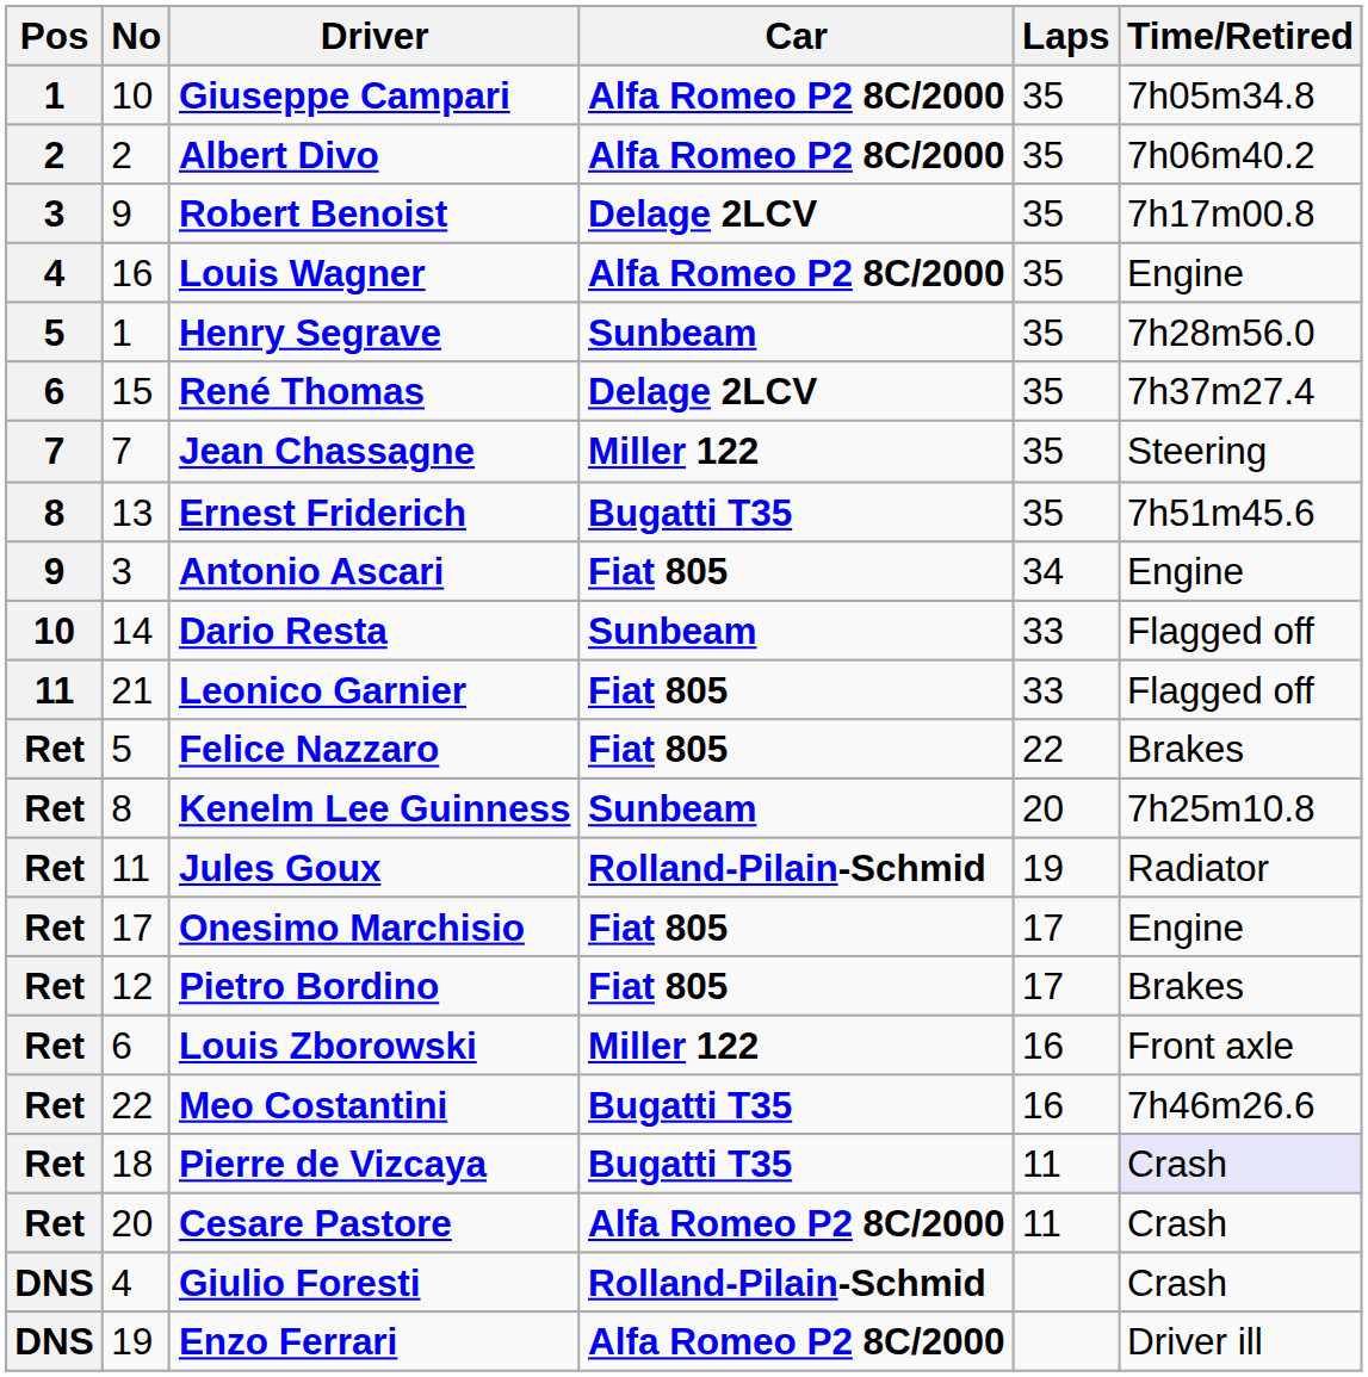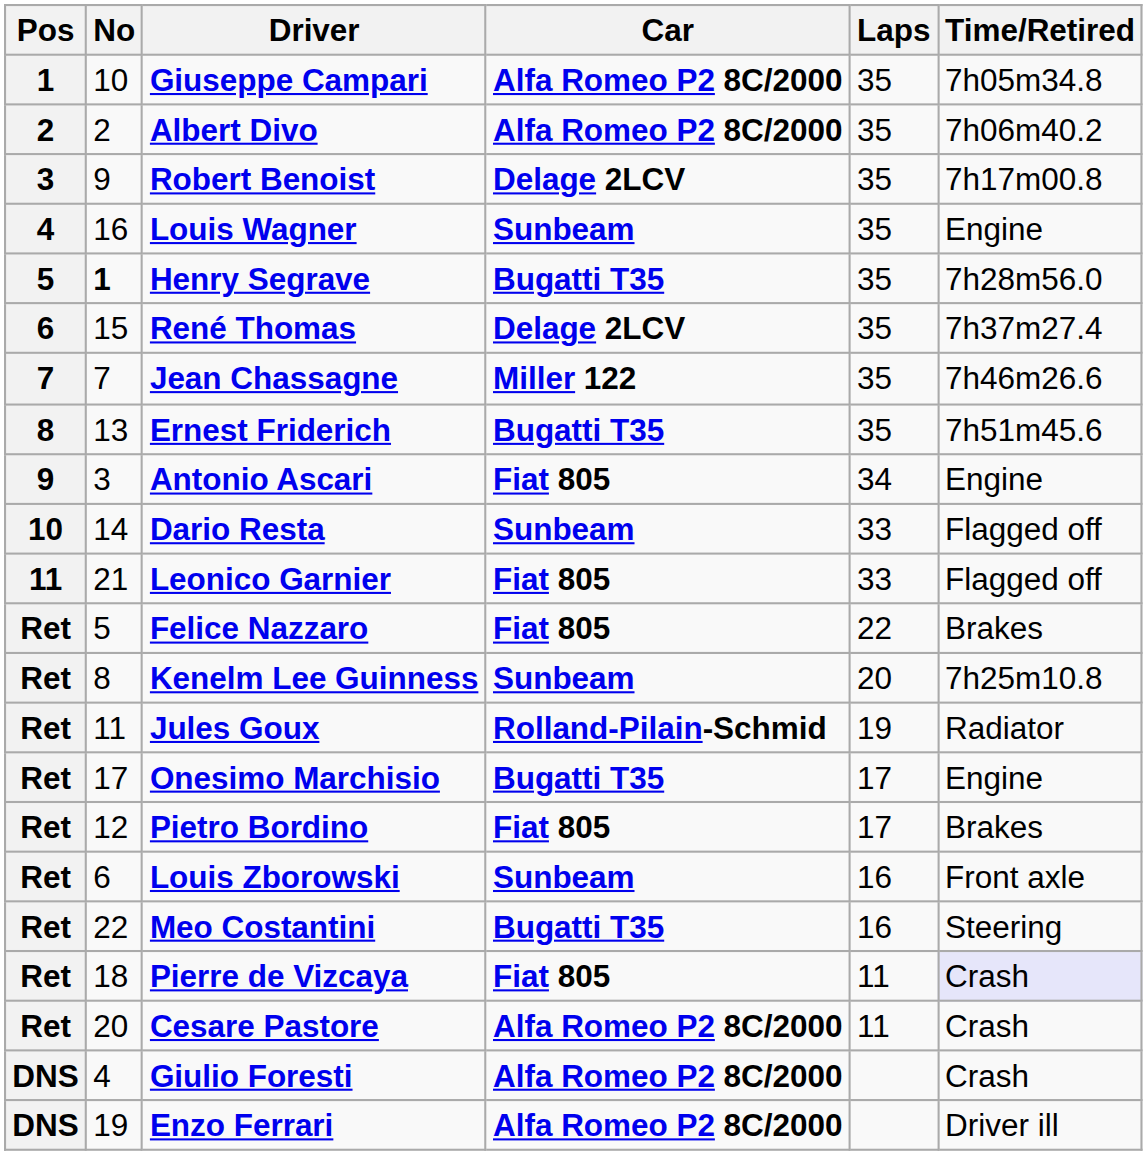 <table class="wikitable" style="font-size: 95%;">
 <tr>
 <th>Pos</th>
 <th>No</th>
 <th>Driver</th>
 <th>Car</th>
 <th>Laps</th>
 <th>Time/Retired</th>
 </tr>
 <tr>
 <th>1</th>
 <td>10</td>
 <td> <strong><a href='#'>Giuseppe Campari</a></strong></td>
 <td><strong><a href='#'>Alfa Romeo P2</a> 8C/2000</strong></td>
 <td>35</td>
 <td>7h05m34.8</td>
 </tr>
 <tr>
 <th>2</th>
 <td>2</td>
 <td> <strong><a href='#'>Albert Divo</a></strong></td>
 <td><strong><a href='#'>Alfa Romeo P2</a> 8C/2000</strong></td>
 <td>35</td>
 <td>7h06m40.2</td>
 </tr>
 <tr>
 <th>3</th>
 <td>9</td>
 <td> <strong><a href='#'>Robert Benoist</a></strong></td>
 <td><strong><a href='#'>Delage</a> 2LCV</strong></td>
 <td>35</td>
 <td>7h17m00.8</td>
 </tr>
 <tr>
 <th>4</th>
 <td>16</td>
 <td> <strong><a href='#'>Louis Wagner</a></strong></td>
-<td><strong><a href='#'>Alfa Romeo P2</a> 8C/2000</strong></td>
+<td><strong><a href='#'>Sunbeam</a></strong></td>
 <td>35</td>
 <td>Engine</td>
 </tr>
 <tr>
 <th>5</th>
-<td>1</td>
+<td><strong>1</strong></td>
 <td> <strong><a href='#'>Henry Segrave</a></strong></td>
-<td><strong><a href='#'>Sunbeam</a></strong></td>
+<td><strong><a href='#'>Bugatti T35</a></strong></td>
 <td>35</td>
 <td>7h28m56.0</td>
 </tr>
 <tr>
 <th>6</th>
 <td>15</td>
 <td> <strong><a href='#'>René Thomas</a></strong></td>
 <td><strong><a href='#'>Delage</a> 2LCV</strong></td>
 <td>35</td>
 <td>7h37m27.4</td>
 </tr>
 <tr>
 <th>7</th>
 <td>7</td>
 <td> <strong><a href='#'>Jean Chassagne</a></strong></td>
 <td><strong><a href='#'>Miller</a> 122</strong></td>
 <td>35</td>
-<td>Steering</td>
+<td>7h46m26.6</td>
 </tr>
 <tr>
 <th>8</th>
 <td>13</td>
 <td> <strong><a href='#'>Ernest Friderich</a></strong></td>
 <td><strong><a href='#'>Bugatti T35</a></strong></td>
 <td>35</td>
 <td>7h51m45.6</td>
 </tr>
 <tr>
 <th>9</th>
 <td>3</td>
 <td> <strong><a href='#'>Antonio Ascari</a></strong></td>
 <td><strong><a href='#'>Fiat</a> 805</strong></td>
 <td>34</td>
 <td>Engine</td>
 </tr>
 <tr>
 <th>10</th>
 <td>14</td>
 <td> <strong><a href='#'>Dario Resta</a></strong></td>
 <td><strong><a href='#'>Sunbeam</a></strong></td>
 <td>33</td>
 <td>Flagged off</td>
 </tr>
 <tr>
 <th>11</th>
 <td>21</td>
 <td> <strong><a href='#'>Leonico Garnier</a></strong></td>
 <td><strong><a href='#'>Fiat</a> 805</strong></td>
 <td>33</td>
 <td>Flagged off</td>
 </tr>
 <tr>
 <th>Ret</th>
 <td>5</td>
 <td> <strong><a href='#'>Felice Nazzaro</a></strong></td>
 <td><strong><a href='#'>Fiat</a> 805</strong></td>
 <td>22</td>
 <td>Brakes</td>
 </tr>
 <tr>
 <th>Ret</th>
 <td>8</td>
 <td> <strong><a href='#'>Kenelm Lee Guinness</a></strong></td>
 <td><strong><a href='#'>Sunbeam</a></strong></td>
 <td>20</td>
 <td>7h25m10.8</td>
 </tr>
 <tr>
 <th>Ret</th>
 <td>11</td>
 <td> <strong><a href='#'>Jules Goux</a></strong></td>
 <td><strong><a href='#'>Rolland-Pilain</a>-Schmid</strong></td>
 <td>19</td>
 <td>Radiator</td>
 </tr>
 <tr>
 <th>Ret</th>
 <td>17</td>
 <td> <strong><a href='#'>Onesimo Marchisio</a></strong></td>
-<td><strong><a href='#'>Fiat</a> 805</strong></td>
+<td><strong><a href='#'>Bugatti T35</a></strong></td>
 <td>17</td>
 <td>Engine</td>
 </tr>
 <tr>
 <th>Ret</th>
 <td>12</td>
 <td> <strong><a href='#'>Pietro Bordino</a></strong></td>
 <td><strong><a href='#'>Fiat</a> 805</strong></td>
 <td>17</td>
 <td>Brakes</td>
 </tr>
 <tr>
 <th>Ret</th>
 <td>6</td>
 <td> <strong><a href='#'>Louis Zborowski</a></strong></td>
-<td><strong><a href='#'>Miller</a> 122</strong></td>
+<td><strong><a href='#'>Sunbeam</a></strong></td>
 <td>16</td>
 <td>Front axle</td>
 </tr>
 <tr>
 <th>Ret</th>
 <td>22</td>
 <td> <strong><a href='#'>Meo Costantini</a></strong></td>
 <td><strong><a href='#'>Bugatti T35</a></strong></td>
 <td>16</td>
-<td>7h46m26.6</td>
+<td>Steering</td>
 </tr>
 <tr>
 <th>Ret</th>
 <td>18</td>
 <td> <strong><a href='#'>Pierre de Vizcaya</a></strong></td>
-<td><strong><a href='#'>Bugatti T35</a></strong></td>
+<td><strong><a href='#'>Fiat</a> 805</strong></td>
 <td>11</td>
 <td style="background: lavender;">Crash</td>
 </tr>
 <tr>
 <th>Ret</th>
 <td>20</td>
 <td> <strong><a href='#'>Cesare Pastore</a></strong></td>
 <td><strong><a href='#'>Alfa Romeo P2</a> 8C/2000</strong></td>
 <td>11</td>
 <td>Crash</td>
 </tr>
 <tr>
 <th>DNS</th>
 <td>4</td>
 <td> <strong><a href='#'>Giulio Foresti</a></strong></td>
-<td><strong><a href='#'>Rolland-Pilain</a>-Schmid</strong></td>
+<td><strong><a href='#'>Alfa Romeo P2</a> 8C/2000</strong></td>
 <td></td>
 <td>Crash</td>
 </tr>
 <tr>
 <th>DNS</th>
 <td>19</td>
 <td> <strong><a href='#'>Enzo Ferrari</a></strong></td>
 <td><strong><a href='#'>Alfa Romeo P2</a> 8C/2000</strong></td>
 <td></td>
 <td>Driver ill</td>
 </tr>
 </table>
